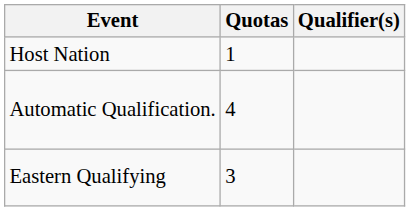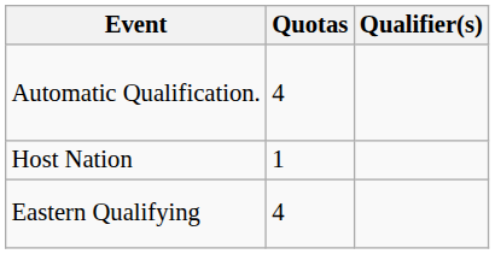 <table class="wikitable">
 <tr>
 <th>Event</th>
 <th>Quotas</th>
 <th>Qualifier(s)</th>
 </tr>
 <tr>
+<td>Automatic Qualification.</td>
+<td>4</td>
+<td><br><br><br></td>
+</tr>
+<tr>
 <td>Host Nation</td>
 <td>1</td>
 <td></td>
 </tr>
 <tr>
-<td>Automatic Qualification.</td>
+<td>Eastern Qualifying</td>
 <td>4</td>
-<td><br><br><br></td>
-</tr>
-<tr>
-<td>Eastern Qualifying</td>
-<td>3</td>
 <td><br><s></s><br></td>
 </tr>
 </table>
